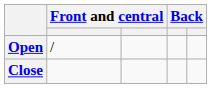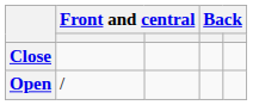 <table class="wikitable">
 <tr>
 <th rowspan="2"></th>
 <th colspan="2"><a href='#'>Front</a> and <a href='#'>central</a></th>
 <th colspan="2"><a href='#'>Back</a></th>
 </tr>
 <tr>
 <th></th>
 <th></th>
 <th></th>
 <th></th>
 </tr>
 <tr>
+<th><a href='#'>Close</a></th>
+<td> </td>
+<td> </td>
+<td> </td>
+<td> </td>
+</tr>
+<tr>
 <th><a href='#'>Open</a></th>
 <td>  /  </td>
 <td> </td>
 <td> </td>
 <td> </td>
 </tr>
-<tr>
-<th><a href='#'>Close</a></th>
-<td> </td>
-<td> </td>
-<td> </td>
-<td> </td>
-</tr>
 </table>
